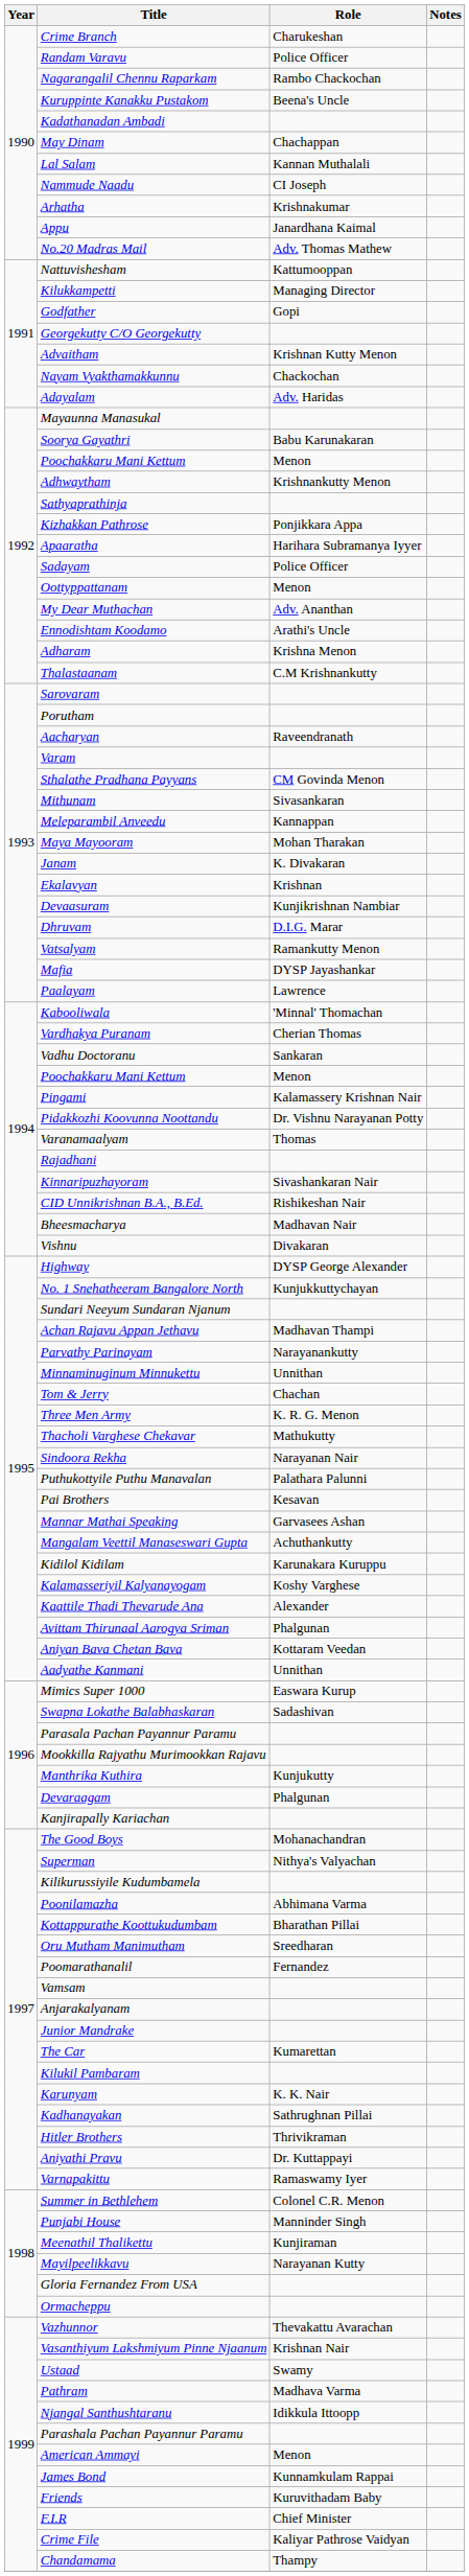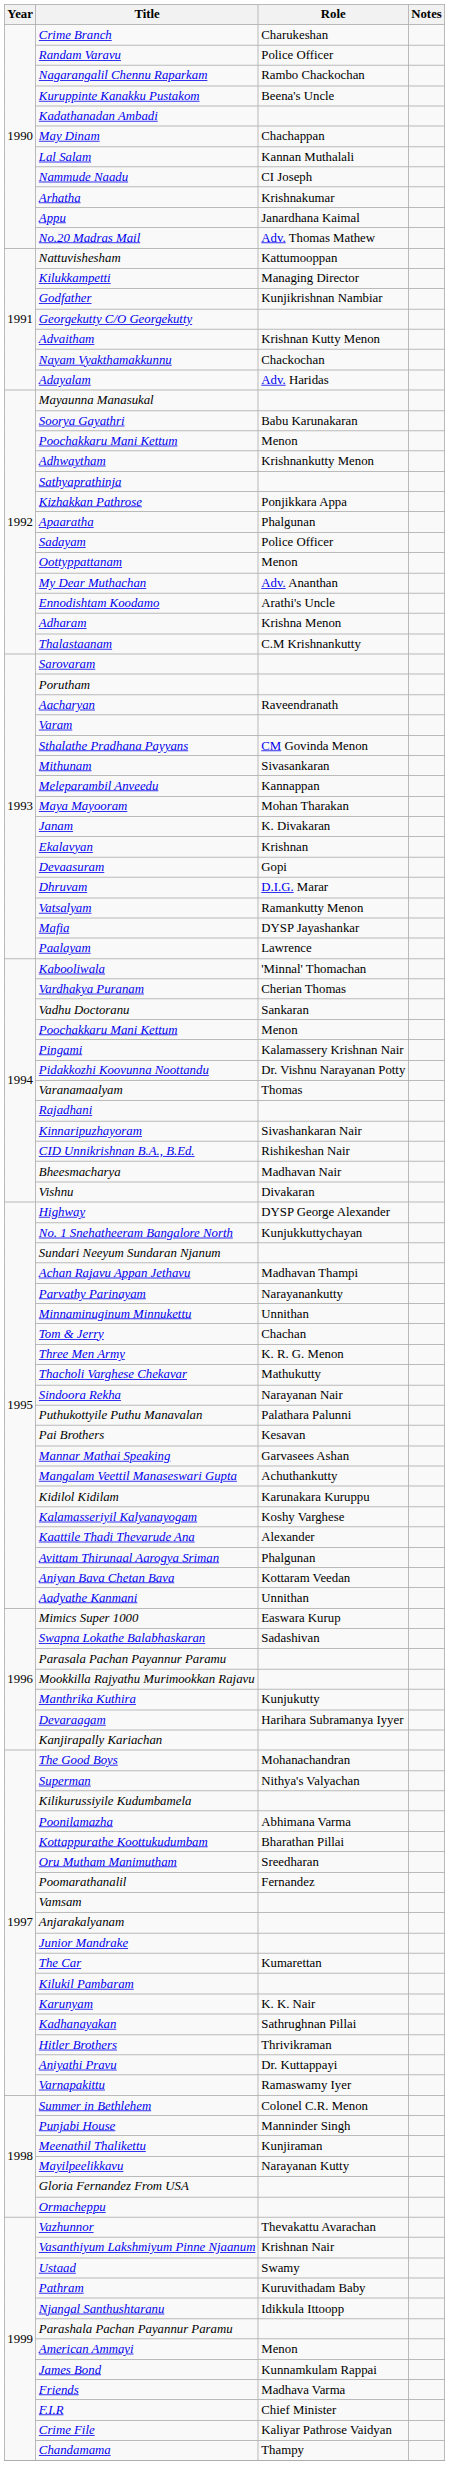 <table class="wikitable sortable">
 <tr>
 <th>Year</th>
 <th>Title</th>
 <th>Role</th>
 <th class="unsortable">Notes</th>
 </tr>
 <tr>
 <td rowspan=11>1990</td>
 <td><em><a href='#'>Crime Branch</a></em></td>
 <td>Charukeshan</td>
 <td></td>
 </tr>
 <tr>
 <td><em><a href='#'>Randam Varavu</a></em></td>
 <td>Police Officer</td>
 <td></td>
 </tr>
 <tr>
 <td><em><a href='#'>Nagarangalil Chennu Raparkam</a></em></td>
 <td>Rambo Chackochan</td>
 <td></td>
 </tr>
 <tr>
 <td><em><a href='#'>Kuruppinte Kanakku Pustakom</a></em></td>
 <td>Beena's Uncle</td>
 <td></td>
 </tr>
 <tr>
 <td><em><a href='#'>Kadathanadan Ambadi</a></em></td>
 <td></td>
 <td></td>
 </tr>
 <tr>
 <td><em><a href='#'>May Dinam</a></em></td>
 <td>Chachappan</td>
 <td></td>
 </tr>
 <tr>
 <td><em><a href='#'>Lal Salam</a></em></td>
 <td>Kannan Muthalali</td>
 <td></td>
 </tr>
 <tr>
 <td><em><a href='#'>Nammude Naadu</a></em></td>
 <td>CI Joseph</td>
 <td></td>
 </tr>
 <tr>
 <td><em><a href='#'>Arhatha</a></em></td>
 <td>Krishnakumar</td>
 <td></td>
 </tr>
 <tr>
 <td><em><a href='#'>Appu</a></em></td>
 <td>Janardhana Kaimal</td>
 <td></td>
 </tr>
 <tr>
 <td><em><a href='#'>No.20 Madras Mail</a></em></td>
 <td><a href='#'>Adv.</a> Thomas Mathew</td>
 <td></td>
 </tr>
 <tr>
 <td rowspan=7>1991</td>
 <td><em>Nattuvishesham</em></td>
 <td>Kattumooppan</td>
 <td></td>
 </tr>
 <tr>
 <td><em><a href='#'>Kilukkampetti</a></em></td>
 <td>Managing Director</td>
 <td></td>
 </tr>
 <tr>
 <td><em><a href='#'>Godfather</a></em></td>
-<td>Gopi</td>
+<td>Kunjikrishnan Nambiar</td>
 <td></td>
 </tr>
 <tr>
 <td><em><a href='#'>Georgekutty C/O Georgekutty</a></em></td>
 <td></td>
 <td></td>
 </tr>
 <tr>
 <td><em><a href='#'>Advaitham</a></em></td>
 <td>Krishnan Kutty Menon</td>
 <td></td>
 </tr>
 <tr>
 <td><em><a href='#'>Nayam Vyakthamakkunnu</a></em></td>
 <td>Chackochan</td>
 <td></td>
 </tr>
 <tr>
 <td><em><a href='#'>Adayalam</a></em></td>
 <td><a href='#'>Adv.</a> Haridas</td>
 <td></td>
 </tr>
 <tr>
 <td rowspan=13>1992</td>
 <td><em>Mayaunna Manasukal</em></td>
 <td></td>
 <td></td>
 </tr>
 <tr>
 <td><em><a href='#'>Soorya Gayathri</a></em></td>
 <td>Babu Karunakaran</td>
 <td></td>
 </tr>
 <tr>
 <td><em><a href='#'>Poochakkaru Mani Kettum</a></em></td>
 <td>Menon</td>
 <td></td>
 </tr>
 <tr>
 <td><em><a href='#'>Adhwaytham</a></em></td>
 <td>Krishnankutty Menon</td>
 <td></td>
 </tr>
 <tr>
 <td><em><a href='#'>Sathyaprathinja</a></em></td>
 <td></td>
 <td></td>
 </tr>
 <tr>
 <td><em><a href='#'>Kizhakkan Pathrose</a></em></td>
 <td>Ponjikkara Appa</td>
 <td></td>
 </tr>
 <tr>
 <td><em><a href='#'>Apaaratha</a></em></td>
-<td>Harihara Subramanya Iyyer</td>
+<td>Phalgunan</td>
 <td></td>
 </tr>
 <tr>
 <td><em><a href='#'>Sadayam</a></em></td>
 <td>Police Officer</td>
 <td></td>
 </tr>
 <tr>
 <td><em><a href='#'>Oottyppattanam</a></em></td>
 <td>Menon</td>
 <td></td>
 </tr>
 <tr>
 <td><em><a href='#'>My Dear Muthachan</a></em></td>
 <td><a href='#'>Adv.</a> Ananthan</td>
 <td></td>
 </tr>
 <tr>
 <td><em><a href='#'>Ennodishtam Koodamo</a></em></td>
 <td>Arathi's Uncle</td>
 <td></td>
 </tr>
 <tr>
 <td><em><a href='#'>Adharam</a></em></td>
 <td>Krishna Menon</td>
 <td></td>
 </tr>
 <tr>
 <td><em><a href='#'>Thalastaanam</a></em></td>
 <td>C.M Krishnankutty</td>
 <td></td>
 </tr>
 <tr>
 <td rowspan=15>1993</td>
 <td><em><a href='#'>Sarovaram</a></em></td>
 <td></td>
 <td></td>
 </tr>
 <tr>
 <td><em>Porutham</em></td>
 <td></td>
 <td></td>
 </tr>
 <tr>
 <td><em><a href='#'>Aacharyan</a></em></td>
 <td>Raveendranath</td>
 <td></td>
 </tr>
 <tr>
 <td><em><a href='#'>Varam</a></em></td>
 <td></td>
 <td></td>
 </tr>
 <tr>
 <td><em><a href='#'>Sthalathe Pradhana Payyans</a></em></td>
 <td><a href='#'>CM</a> Govinda Menon</td>
 <td></td>
 </tr>
 <tr>
 <td><em><a href='#'>Mithunam</a></em></td>
 <td>Sivasankaran</td>
 <td></td>
 </tr>
 <tr>
 <td><em><a href='#'>Meleparambil Anveedu</a></em></td>
 <td>Kannappan</td>
 <td></td>
 </tr>
 <tr>
 <td><em><a href='#'>Maya Mayooram</a></em></td>
 <td>Mohan Tharakan</td>
 <td></td>
 </tr>
 <tr>
 <td><em><a href='#'>Janam</a></em></td>
 <td>K. Divakaran</td>
 <td></td>
 </tr>
 <tr>
 <td><em><a href='#'>Ekalavyan</a></em></td>
 <td>Krishnan</td>
 <td></td>
 </tr>
 <tr>
 <td><em><a href='#'>Devaasuram</a></em></td>
-<td>Kunjikrishnan Nambiar</td>
+<td>Gopi</td>
 <td></td>
 </tr>
 <tr>
 <td><em><a href='#'>Dhruvam</a></em></td>
 <td><a href='#'>D.I.G.</a> Marar</td>
 <td></td>
 </tr>
 <tr>
 <td><em><a href='#'>Vatsalyam</a></em></td>
 <td>Ramankutty Menon</td>
 <td></td>
 </tr>
 <tr>
 <td><em><a href='#'>Mafia</a></em></td>
 <td>DYSP Jayashankar</td>
 <td></td>
 </tr>
 <tr>
 <td><em><a href='#'>Paalayam</a></em></td>
 <td>Lawrence</td>
 <td></td>
 </tr>
 <tr>
 <td rowspan=12>1994</td>
 <td><em><a href='#'>Kabooliwala</a></em></td>
 <td>'Minnal' Thomachan</td>
 <td></td>
 </tr>
 <tr>
 <td><em><a href='#'>Vardhakya Puranam</a></em></td>
 <td>Cherian Thomas</td>
 <td></td>
 </tr>
 <tr>
 <td><em>Vadhu Doctoranu</em></td>
 <td>Sankaran</td>
 <td></td>
 </tr>
 <tr>
 <td><em><a href='#'>Poochakkaru Mani Kettum</a></em></td>
 <td>Menon</td>
 <td></td>
 </tr>
 <tr>
 <td><em><a href='#'>Pingami</a></em></td>
 <td>Kalamassery Krishnan Nair</td>
 <td></td>
 </tr>
 <tr>
 <td><em><a href='#'>Pidakkozhi Koovunna Noottandu</a></em></td>
 <td>Dr. Vishnu Narayanan Potty</td>
 <td></td>
 </tr>
 <tr>
 <td><em>Varanamaalyam</em></td>
 <td>Thomas</td>
 <td></td>
 </tr>
 <tr>
 <td><em><a href='#'>Rajadhani</a></em></td>
 <td></td>
 <td></td>
 </tr>
 <tr>
 <td><em><a href='#'>Kinnaripuzhayoram</a></em></td>
 <td>Sivashankaran Nair</td>
 <td></td>
 </tr>
 <tr>
 <td><em><a href='#'>CID Unnikrishnan B.A., B.Ed.</a></em></td>
 <td>Rishikeshan Nair</td>
 <td></td>
 </tr>
 <tr>
 <td><em>Bheesmacharya</em></td>
 <td>Madhavan Nair</td>
 <td></td>
 </tr>
 <tr>
 <td><em>Vishnu</em></td>
 <td>Divakaran</td>
 <td></td>
 </tr>
 <tr>
 <td rowspan=20>1995</td>
 <td><em><a href='#'>Highway</a></em></td>
 <td>DYSP George Alexander</td>
 <td></td>
 </tr>
 <tr>
 <td><em><a href='#'>No. 1 Snehatheeram Bangalore North</a></em></td>
 <td>Kunjukkuttychayan</td>
 <td></td>
 </tr>
 <tr>
 <td><em>Sundari Neeyum Sundaran Njanum</em></td>
 <td></td>
 <td></td>
 </tr>
 <tr>
 <td><em><a href='#'>Achan Rajavu Appan Jethavu</a></em></td>
 <td>Madhavan Thampi</td>
 <td></td>
 </tr>
 <tr>
 <td><em><a href='#'>Parvathy Parinayam</a></em></td>
 <td>Narayanankutty</td>
 <td></td>
 </tr>
 <tr>
 <td><em><a href='#'>Minnaminuginum Minnukettu</a></em></td>
 <td>Unnithan</td>
 <td></td>
 </tr>
 <tr>
 <td><em><a href='#'>Tom & Jerry</a></em></td>
 <td>Chachan</td>
 <td></td>
 </tr>
 <tr>
 <td><em><a href='#'>Three Men Army</a></em></td>
 <td>K. R. G. Menon</td>
 <td></td>
 </tr>
 <tr>
 <td><em><a href='#'>Thacholi Varghese Chekavar</a></em></td>
 <td>Mathukutty</td>
 <td></td>
 </tr>
 <tr>
 <td><em><a href='#'>Sindoora Rekha</a></em></td>
 <td>Narayanan Nair</td>
 <td></td>
 </tr>
 <tr>
 <td><em>Puthukottyile Puthu Manavalan</em></td>
 <td>Palathara Palunni</td>
 <td></td>
 </tr>
 <tr>
 <td><em>Pai Brothers</em></td>
 <td>Kesavan</td>
 <td></td>
 </tr>
 <tr>
 <td><em><a href='#'>Mannar Mathai Speaking</a></em></td>
 <td>Garvasees Ashan</td>
 <td></td>
 </tr>
 <tr>
 <td><em><a href='#'>Mangalam Veettil Manaseswari Gupta</a></em></td>
 <td>Achuthankutty</td>
 <td></td>
 </tr>
 <tr>
 <td><em>Kidilol Kidilam</em></td>
 <td>Karunakara Kuruppu</td>
 <td></td>
 </tr>
 <tr>
 <td><em><a href='#'>Kalamasseriyil Kalyanayogam</a></em></td>
 <td>Koshy Varghese</td>
 <td></td>
 </tr>
 <tr>
 <td><em><a href='#'>Kaattile Thadi Thevarude Ana</a></em></td>
 <td>Alexander</td>
 <td></td>
 </tr>
 <tr>
 <td><em><a href='#'>Avittam Thirunaal Aarogya Sriman</a></em></td>
 <td>Phalgunan</td>
 <td></td>
 </tr>
 <tr>
 <td><em><a href='#'>Aniyan Bava Chetan Bava</a></em></td>
 <td>Kottaram Veedan</td>
 <td></td>
 </tr>
 <tr>
 <td><em><a href='#'>Aadyathe Kanmani</a></em></td>
 <td>Unnithan</td>
 <td></td>
 </tr>
 <tr>
 <td rowspan=7>1996</td>
 <td><em>Mimics Super 1000</em></td>
 <td>Easwara Kurup</td>
 <td></td>
 </tr>
 <tr>
 <td><em><a href='#'>Swapna Lokathe Balabhaskaran</a></em></td>
 <td>Sadashivan</td>
 <td></td>
 </tr>
 <tr>
 <td><em>Parasala Pachan Payannur Paramu</em></td>
 <td></td>
 <td></td>
 </tr>
 <tr>
 <td><em>Mookkilla Rajyathu Murimookkan Rajavu</em></td>
 <td></td>
 <td></td>
 </tr>
 <tr>
 <td><em><a href='#'>Manthrika Kuthira</a></em></td>
 <td>Kunjukutty</td>
 <td></td>
 </tr>
 <tr>
 <td><em><a href='#'>Devaraagam</a></em></td>
-<td>Phalgunan</td>
+<td>Harihara Subramanya Iyyer</td>
 <td></td>
 </tr>
 <tr>
 <td><em>Kanjirapally Kariachan</em></td>
 <td></td>
 <td></td>
 </tr>
 <tr>
 <td rowspan=17>1997</td>
 <td><em><a href='#'>The Good Boys</a></em></td>
 <td>Mohanachandran</td>
 <td></td>
 </tr>
 <tr>
 <td><em><a href='#'>Superman</a></em></td>
 <td>Nithya's Valyachan</td>
 <td></td>
 </tr>
 <tr>
 <td><em>Kilikurussiyile Kudumbamela</em></td>
 <td></td>
 <td></td>
 </tr>
 <tr>
 <td><em><a href='#'>Poonilamazha</a></em></td>
 <td>Abhimana Varma</td>
 <td></td>
 </tr>
 <tr>
 <td><em><a href='#'>Kottappurathe Koottukudumbam</a></em></td>
 <td>Bharathan Pillai</td>
 <td></td>
 </tr>
 <tr>
 <td><em><a href='#'>Oru Mutham Manimutham</a></em></td>
 <td>Sreedharan</td>
 <td></td>
 </tr>
 <tr>
 <td><em>Poomarathanalil</em></td>
 <td>Fernandez</td>
 <td></td>
 </tr>
 <tr>
 <td><em>Vamsam</em></td>
 <td></td>
 <td></td>
 </tr>
 <tr>
 <td><em>Anjarakalyanam</em></td>
 <td></td>
 <td></td>
 </tr>
 <tr>
 <td><em><a href='#'>Junior Mandrake</a></em></td>
 <td></td>
 <td></td>
 </tr>
 <tr>
 <td><em><a href='#'>The Car</a></em></td>
 <td>Kumarettan</td>
 <td></td>
 </tr>
 <tr>
 <td><em><a href='#'>Kilukil Pambaram</a></em></td>
 <td></td>
 <td></td>
 </tr>
 <tr>
 <td><em><a href='#'>Karunyam</a></em></td>
 <td>K. K. Nair</td>
 <td></td>
 </tr>
 <tr>
 <td><em><a href='#'>Kadhanayakan</a></em></td>
 <td>Sathrughnan Pillai</td>
 <td></td>
 </tr>
 <tr>
 <td><em><a href='#'>Hitler Brothers</a></em></td>
 <td>Thrivikraman</td>
 <td></td>
 </tr>
 <tr>
 <td><em><a href='#'>Aniyathi Pravu</a></em></td>
 <td>Dr. Kuttappayi</td>
 <td></td>
 </tr>
 <tr>
 <td><em><a href='#'>Varnapakittu</a></em></td>
 <td>Ramaswamy Iyer</td>
 <td></td>
 </tr>
 <tr>
 <td rowspan=6>1998</td>
 <td><em><a href='#'>Summer in Bethlehem</a></em></td>
 <td>Colonel C.R. Menon</td>
 <td></td>
 </tr>
 <tr>
 <td><em><a href='#'>Punjabi House</a></em></td>
 <td>Manninder Singh</td>
 <td></td>
 </tr>
 <tr>
 <td><em><a href='#'>Meenathil Thalikettu</a></em></td>
 <td>Kunjiraman</td>
 <td></td>
 </tr>
 <tr>
 <td><em><a href='#'>Mayilpeelikkavu</a></em></td>
 <td>Narayanan Kutty</td>
 <td></td>
 </tr>
 <tr>
 <td><em>Gloria Fernandez From USA</em></td>
 <td></td>
 <td></td>
 </tr>
 <tr>
 <td><em><a href='#'>Ormacheppu</a></em></td>
 <td></td>
 <td></td>
 </tr>
 <tr>
 <td rowspan=12>1999</td>
 <td><em><a href='#'>Vazhunnor</a></em></td>
 <td>Thevakattu Avarachan</td>
 <td></td>
 </tr>
 <tr>
 <td><em><a href='#'>Vasanthiyum Lakshmiyum Pinne Njaanum</a></em></td>
 <td>Krishnan Nair</td>
 <td></td>
 </tr>
 <tr>
 <td><em><a href='#'>Ustaad</a></em></td>
 <td>Swamy</td>
 <td></td>
 </tr>
 <tr>
 <td><em><a href='#'>Pathram</a></em></td>
-<td>Madhava Varma</td>
+<td>Kuruvithadam Baby</td>
 <td></td>
 </tr>
 <tr>
 <td><em><a href='#'>Njangal Santhushtaranu</a></em></td>
 <td>Idikkula Ittoopp</td>
 <td></td>
 </tr>
 <tr>
 <td><em>Parashala Pachan Payannur Paramu</em></td>
 <td></td>
 <td></td>
 </tr>
 <tr>
 <td><em><a href='#'>American Ammayi</a></em></td>
 <td>Menon</td>
 <td></td>
 </tr>
 <tr>
 <td><em><a href='#'>James Bond</a></em></td>
 <td>Kunnamkulam Rappai</td>
 <td></td>
 </tr>
 <tr>
 <td><em><a href='#'>Friends</a></em></td>
-<td>Kuruvithadam Baby</td>
+<td>Madhava Varma</td>
 <td></td>
 </tr>
 <tr>
 <td><em><a href='#'>F.I.R</a></em></td>
 <td>Chief Minister</td>
 <td></td>
 </tr>
 <tr>
 <td><em><a href='#'>Crime File</a></em></td>
 <td>Kaliyar Pathrose Vaidyan</td>
 <td></td>
 </tr>
 <tr>
 <td><em><a href='#'>Chandamama</a></em></td>
 <td>Thampy</td>
 <td></td>
 </tr>
 <tr>
 </tr>
 </table>
